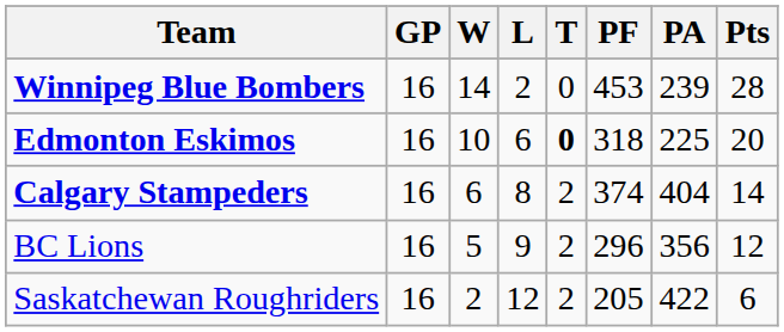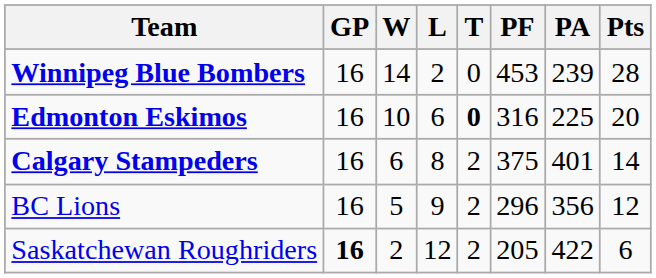 <table class="wikitable" style="float:left; margin-right:1em">
 <tr>
 <th>Team</th>
 <th>GP</th>
 <th>W</th>
 <th>L</th>
 <th>T</th>
 <th>PF</th>
 <th>PA</th>
 <th>Pts</th>
 </tr>
 <tr align="center">
 <td align="left"><strong><a href='#'>Winnipeg Blue Bombers</a></strong></td>
 <td>16</td>
 <td>14</td>
 <td>2</td>
 <td>0</td>
 <td>453</td>
 <td>239</td>
 <td>28</td>
 </tr>
 <tr align="center">
 <td align="left"><strong><a href='#'>Edmonton Eskimos</a></strong></td>
 <td>16</td>
 <td>10</td>
 <td>6</td>
 <td><strong>0</strong></td>
-<td>318</td>
+<td>316</td>
 <td>225</td>
 <td>20</td>
 </tr>
 <tr align="center">
 <td align="left"><strong><a href='#'>Calgary Stampeders</a></strong></td>
 <td>16</td>
 <td>6</td>
 <td>8</td>
 <td>2</td>
-<td>374</td>
-<td>404</td>
+<td>375</td>
+<td>401</td>
 <td>14</td>
 </tr>
 <tr align="center">
 <td align="left"><a href='#'>BC Lions</a></td>
 <td>16</td>
 <td>5</td>
 <td>9</td>
 <td>2</td>
 <td>296</td>
 <td>356</td>
 <td>12</td>
 </tr>
 <tr align="center">
 <td align="left"><a href='#'>Saskatchewan Roughriders</a></td>
-<td>16</td>
+<td><strong>16</strong></td>
 <td>2</td>
 <td>12</td>
 <td>2</td>
 <td>205</td>
 <td>422</td>
 <td>6</td>
 </tr>
 </table>
